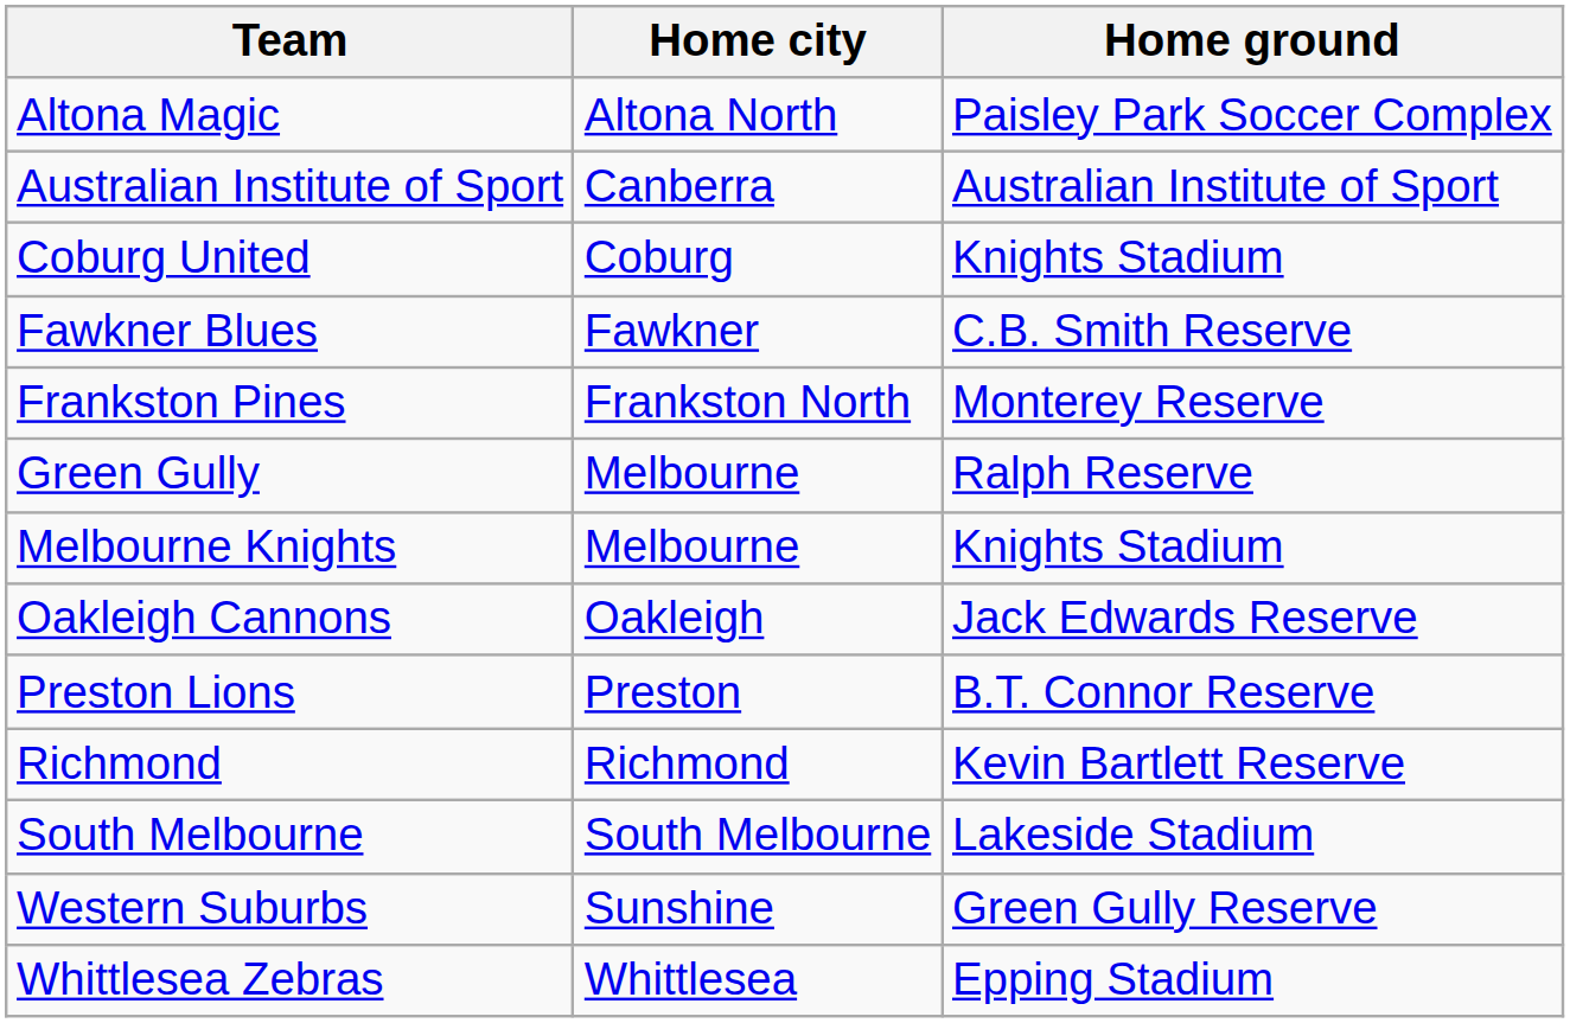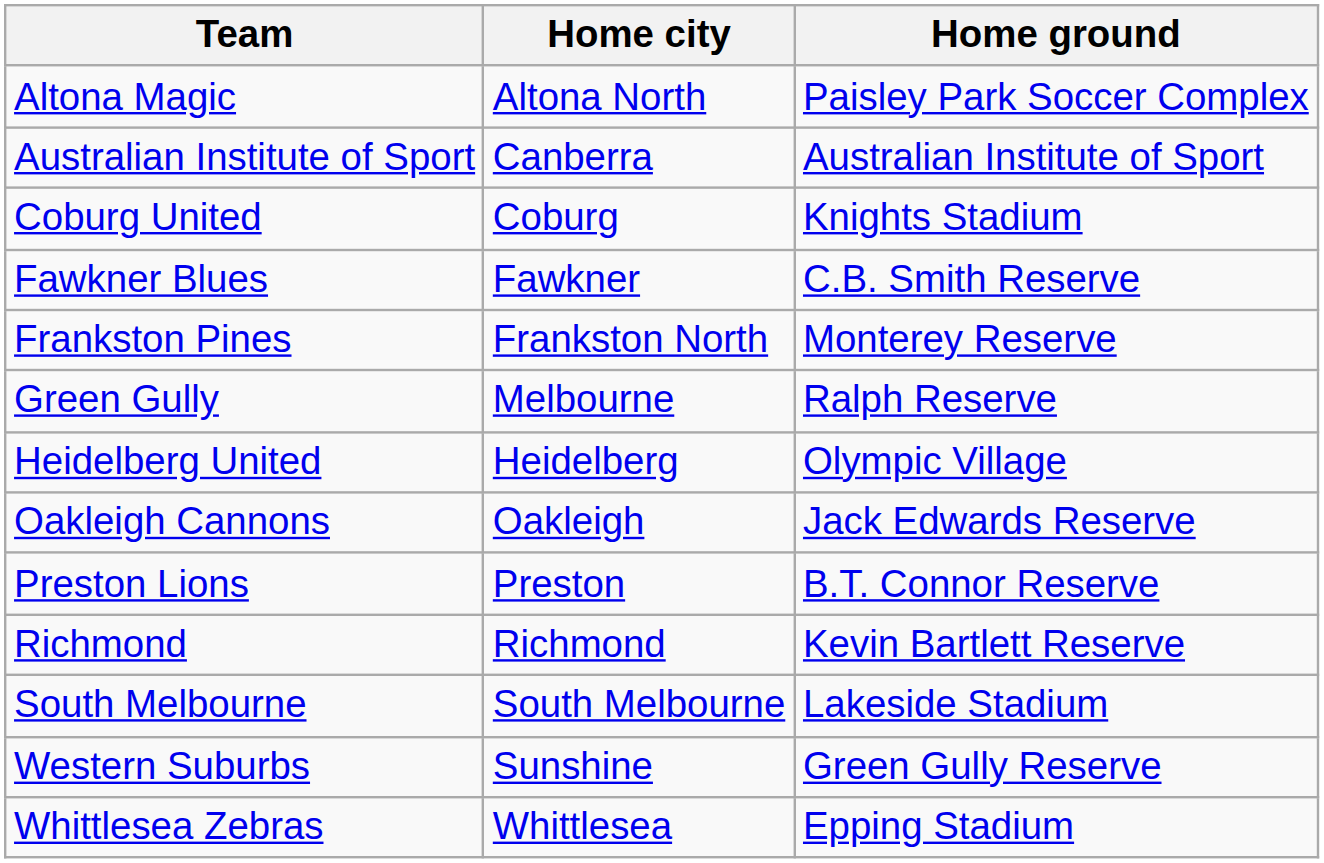 <table class="wikitable sortable">
 <tr>
 <th>Team</th>
 <th>Home city</th>
 <th>Home ground</th>
 </tr>
 <tr>
 <td><a href='#'>Altona Magic</a></td>
 <td><a href='#'>Altona North</a></td>
 <td><a href='#'>Paisley Park Soccer Complex</a></td>
 </tr>
 <tr>
 <td><a href='#'>Australian Institute of Sport</a></td>
 <td><a href='#'>Canberra</a></td>
 <td><a href='#'>Australian Institute of Sport</a></td>
 </tr>
 <tr>
 <td><a href='#'>Coburg United</a></td>
 <td><a href='#'>Coburg</a></td>
 <td><a href='#'>Knights Stadium</a></td>
 </tr>
 <tr>
 <td><a href='#'>Fawkner Blues</a></td>
 <td><a href='#'>Fawkner</a></td>
 <td><a href='#'>C.B. Smith Reserve</a></td>
 </tr>
 <tr>
 <td><a href='#'>Frankston Pines</a></td>
 <td><a href='#'>Frankston North</a></td>
 <td><a href='#'>Monterey Reserve</a></td>
 </tr>
 <tr>
 <td><a href='#'>Green Gully</a></td>
 <td><a href='#'>Melbourne</a></td>
 <td><a href='#'>Ralph Reserve</a></td>
 </tr>
 <tr>
-<td><a href='#'>Melbourne Knights</a></td>
-<td><a href='#'>Melbourne</a></td>
-<td><a href='#'>Knights Stadium</a></td>
+<td><a href='#'>Heidelberg United</a></td>
+<td><a href='#'>Heidelberg</a></td>
+<td><a href='#'>Olympic Village</a></td>
 </tr>
 <tr>
 <td><a href='#'>Oakleigh Cannons</a></td>
 <td><a href='#'>Oakleigh</a></td>
 <td><a href='#'>Jack Edwards Reserve</a></td>
 </tr>
 <tr>
 <td><a href='#'>Preston Lions</a></td>
 <td><a href='#'>Preston</a></td>
 <td><a href='#'>B.T. Connor Reserve</a></td>
 </tr>
 <tr>
 <td><a href='#'>Richmond</a></td>
 <td><a href='#'>Richmond</a></td>
 <td><a href='#'>Kevin Bartlett Reserve</a></td>
 </tr>
 <tr>
 <td><a href='#'>South Melbourne</a></td>
 <td><a href='#'>South Melbourne</a></td>
 <td><a href='#'>Lakeside Stadium</a></td>
 </tr>
 <tr>
 <td><a href='#'>Western Suburbs</a></td>
 <td><a href='#'>Sunshine</a></td>
 <td><a href='#'>Green Gully Reserve</a></td>
 </tr>
 <tr>
 <td><a href='#'>Whittlesea Zebras</a></td>
 <td><a href='#'>Whittlesea</a></td>
 <td><a href='#'>Epping Stadium</a></td>
 </tr>
 </table>
